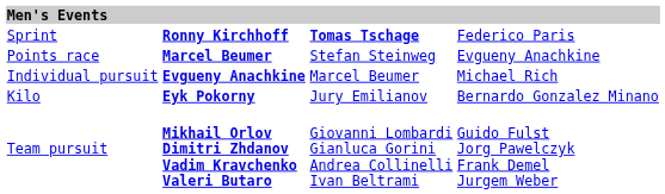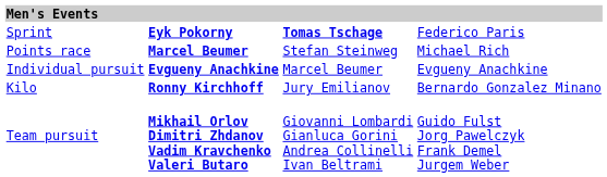 <table>
 <tr bgcolor="#cccccc">
 <td colspan=4><strong>Men's Events</strong></td>
 </tr>
 <tr>
 <td><a href='#'>Sprint</a> <br></td>
-<td><strong><a href='#'>Ronny Kirchhoff</a><br><small></small> </strong></td>
+<td><strong><a href='#'>Eyk Pokorny</a><br><small></small> </strong></td>
 <td><strong><a href='#'>Tomas Tschage</a><br><small></small></strong></td>
 <td><a href='#'>Federico Paris</a><br><small></small></td>
 </tr>
 <tr>
 <td><a href='#'>Points race</a> <br></td>
 <td><strong><a href='#'>Marcel Beumer</a><br><small></small> </strong></td>
 <td><a href='#'>Stefan Steinweg</a><br><small></small></td>
-<td><a href='#'>Evgueny Anachkine</a><br><small></small></td>
+<td><a href='#'>Michael Rich</a><br><small></small></td>
 </tr>
 <tr>
 <td><a href='#'>Individual pursuit</a> <br></td>
 <td><strong><a href='#'>Evgueny Anachkine</a><br><small></small></strong></td>
 <td><a href='#'>Marcel Beumer</a><br><small></small></td>
-<td><a href='#'>Michael Rich</a><br><small></small></td>
+<td><a href='#'>Evgueny Anachkine</a><br><small></small></td>
 </tr>
 <tr>
 <td><a href='#'>Kilo</a> <br></td>
-<td><strong><a href='#'>Eyk Pokorny</a><br><small></small> </strong></td>
+<td><strong><a href='#'>Ronny Kirchhoff</a><br><small></small> </strong></td>
 <td><a href='#'>Jury Emilianov</a><br><small></small></td>
 <td><a href='#'>Bernardo Gonzalez Minano</a><br><small></small></td>
 </tr>
 <tr>
 <td><a href='#'>Team pursuit</a> <br></td>
 <td><strong><br><a href='#'>Mikhail Orlov</a><br><a href='#'>Dimitri Zhdanov</a><br><a href='#'>Vadim Kravchenko</a><br><a href='#'>Valeri Butaro</a></strong></td>
 <td><br><a href='#'>Giovanni Lombardi</a><br><a href='#'>Gianluca Gorini</a><br><a href='#'>Andrea Collinelli</a><br><a href='#'>Ivan Beltrami</a></td>
 <td><br><a href='#'>Guido Fulst</a><br><a href='#'>Jorg Pawelczyk</a><br><a href='#'>Frank Demel</a><br><a href='#'>Jurgem Weber</a></td>
 </tr>
 </table>
